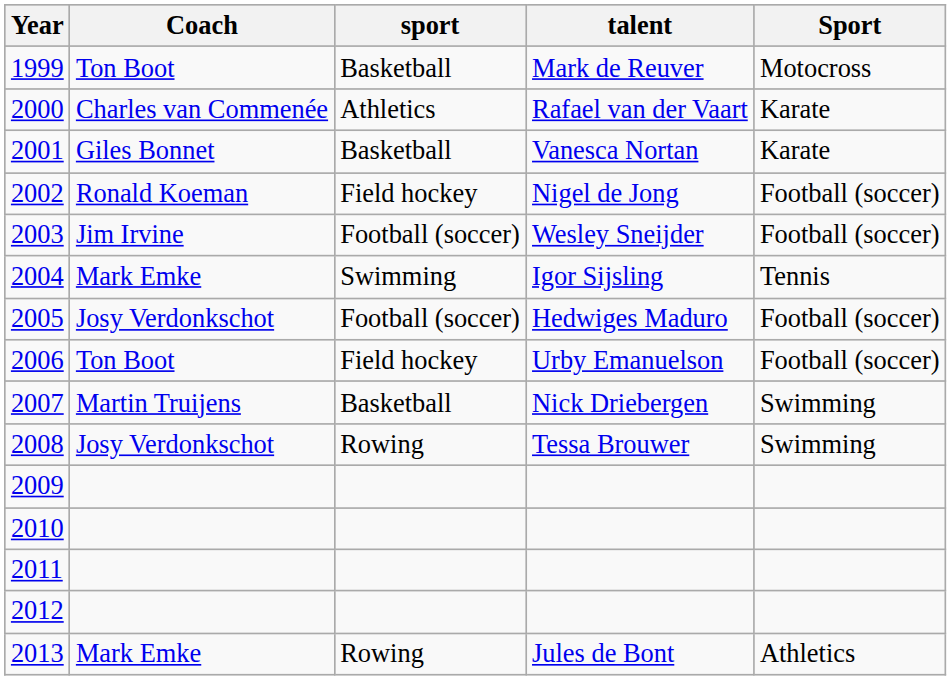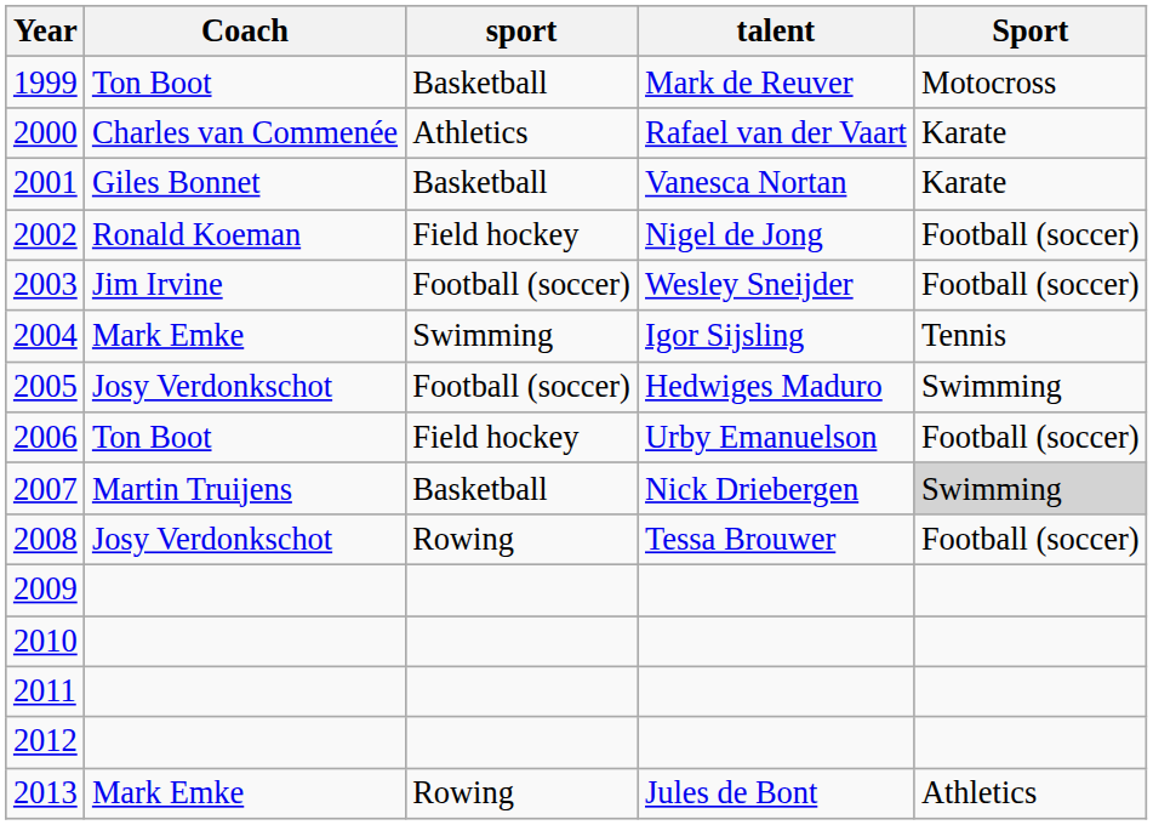 <table class="wikitable">
 <tr>
 <th>Year</th>
 <th align="left">Coach</th>
 <th>sport</th>
 <th align="left">talent</th>
 <th>Sport</th>
 </tr>
 <tr>
 <td><a href='#'>1999</a></td>
 <td><a href='#'>Ton Boot</a></td>
 <td>Basketball</td>
 <td><a href='#'>Mark de Reuver</a></td>
 <td>Motocross</td>
 </tr>
 <tr>
 <td><a href='#'>2000</a></td>
 <td><a href='#'>Charles van Commenée</a></td>
 <td>Athletics</td>
 <td><a href='#'>Rafael van der Vaart</a></td>
 <td>Karate</td>
 </tr>
 <tr>
 <td><a href='#'>2001</a></td>
 <td><a href='#'>Giles Bonnet</a></td>
 <td>Basketball</td>
 <td><a href='#'>Vanesca Nortan</a></td>
 <td>Karate</td>
 </tr>
 <tr>
 <td><a href='#'>2002</a></td>
 <td><a href='#'>Ronald Koeman</a></td>
 <td>Field hockey</td>
 <td><a href='#'>Nigel de Jong</a></td>
 <td>Football (soccer)</td>
 </tr>
 <tr>
 <td><a href='#'>2003</a></td>
 <td><a href='#'>Jim Irvine</a></td>
 <td>Football (soccer)</td>
 <td><a href='#'>Wesley Sneijder</a></td>
 <td>Football (soccer)</td>
 </tr>
 <tr>
 <td><a href='#'>2004</a></td>
 <td><a href='#'>Mark Emke</a></td>
 <td>Swimming</td>
 <td><a href='#'>Igor Sijsling</a></td>
 <td>Tennis</td>
 </tr>
 <tr>
 <td><a href='#'>2005</a></td>
 <td><a href='#'>Josy Verdonkschot</a></td>
 <td>Football (soccer)</td>
 <td><a href='#'>Hedwiges Maduro</a></td>
-<td>Football (soccer)</td>
+<td>Swimming</td>
 </tr>
 <tr>
 <td><a href='#'>2006</a></td>
 <td><a href='#'>Ton Boot</a></td>
 <td>Field hockey</td>
 <td><a href='#'>Urby Emanuelson</a></td>
 <td>Football (soccer)</td>
 </tr>
 <tr>
 <td><a href='#'>2007</a></td>
 <td><a href='#'>Martin Truijens</a></td>
 <td>Basketball</td>
 <td><a href='#'>Nick Driebergen</a></td>
-<td>Swimming</td>
+<td style="background: lightgrey;">Swimming</td>
 </tr>
 <tr>
 <td><a href='#'>2008</a></td>
 <td><a href='#'>Josy Verdonkschot</a></td>
 <td>Rowing</td>
 <td><a href='#'>Tessa Brouwer</a></td>
-<td>Swimming</td>
+<td>Football (soccer)</td>
 </tr>
 <tr>
 <td><a href='#'>2009</a></td>
 <td></td>
 <td></td>
 <td></td>
 <td></td>
 </tr>
 <tr>
 <td><a href='#'>2010</a></td>
 <td></td>
 <td></td>
 <td></td>
 <td></td>
 </tr>
 <tr>
 <td><a href='#'>2011</a></td>
 <td></td>
 <td></td>
 <td></td>
 <td></td>
 </tr>
 <tr>
 <td><a href='#'>2012</a></td>
 <td></td>
 <td></td>
 <td></td>
 <td></td>
 </tr>
 <tr>
 <td><a href='#'>2013</a></td>
 <td><a href='#'>Mark Emke</a></td>
 <td>Rowing</td>
 <td><a href='#'>Jules de Bont</a></td>
 <td>Athletics</td>
 </tr>
 </table>
